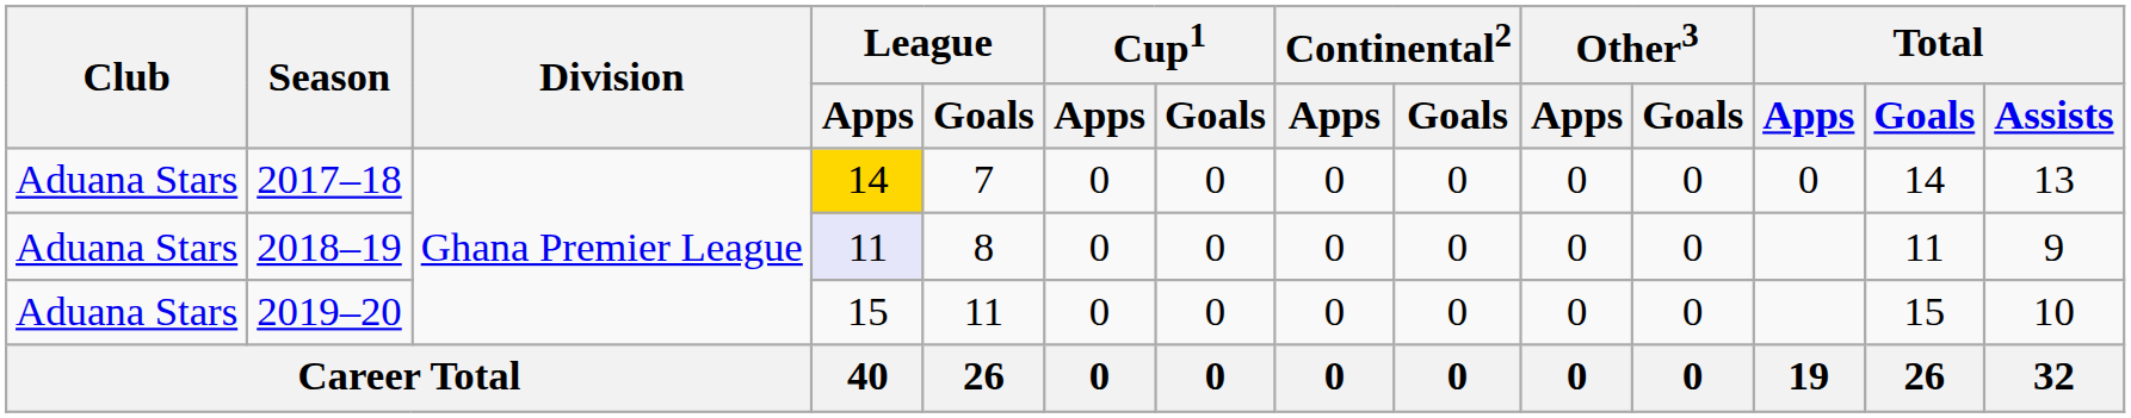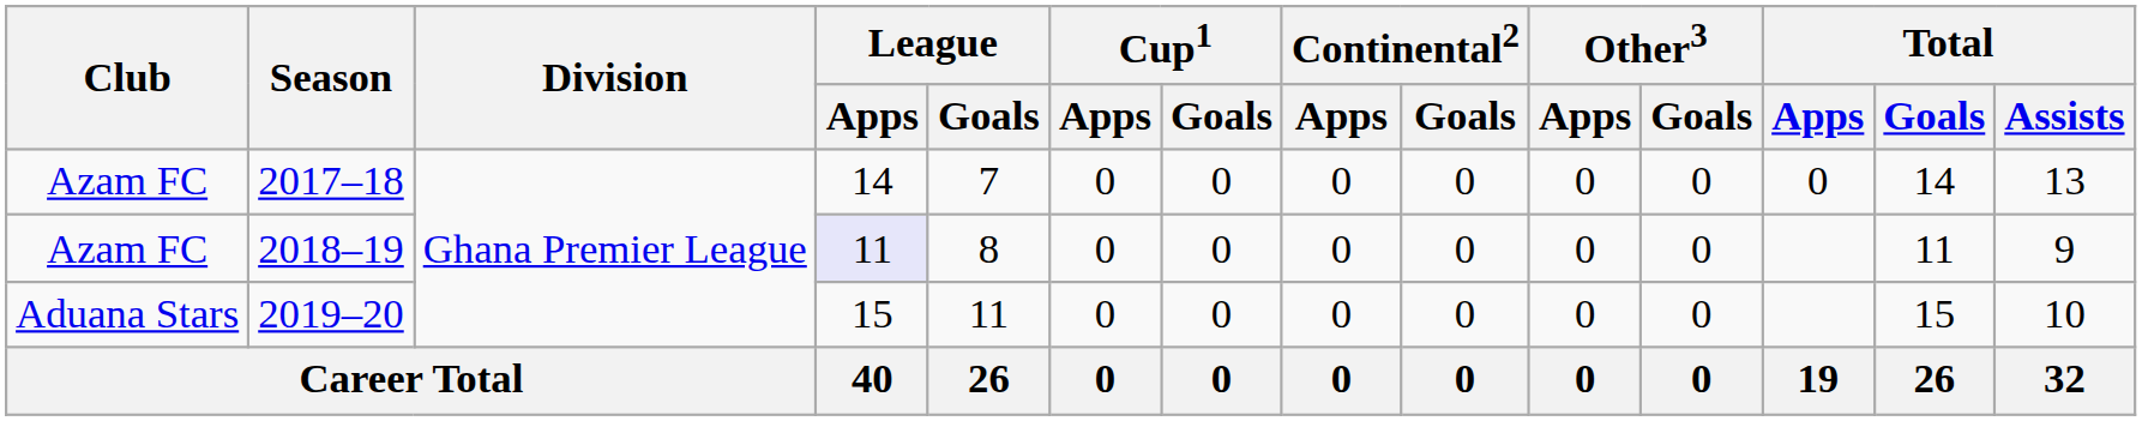 <table class="wikitable" style="text-align: center;">
 <tr>
 <th rowspan="2">Club</th>
 <th rowspan="2">Season</th>
 <th rowspan="2">Division</th>
 <th colspan="2">League</th>
 <th colspan="2">Cup<sup>1</sup></th>
 <th colspan="2">Continental<sup>2</sup></th>
 <th colspan="2">Other<sup>3</sup></th>
 <th colspan="3">Total</th>
 </tr>
 <tr>
 <th>Apps</th>
 <th>Goals</th>
 <th>Apps</th>
 <th>Goals</th>
 <th>Apps</th>
 <th>Goals</th>
 <th>Apps</th>
 <th>Goals</th>
 <th><a href='#'>Apps</a></th>
 <th><a href='#'>Goals</a></th>
 <th><a href='#'>Assists</a></th>
 </tr>
 <tr>
-<td rowspan="1" valign="center"><a href='#'>Aduana Stars</a></td>
+<td rowspan="1" valign="center"><a href='#'>Azam FC</a></td>
 <td><a href='#'>2017–18</a></td>
 <td rowspan="3" valign="center"><a href='#'>Ghana Premier League</a></td>
-<td style="background: gold;">14</td>
+<td>14</td>
 <td>7</td>
 <td>0</td>
 <td>0</td>
 <td>0</td>
 <td>0</td>
 <td>0</td>
 <td>0</td>
 <td>0</td>
 <td>14</td>
 <td>13</td>
 </tr>
 <tr>
-<td rowspan="1" valign="center"><a href='#'>Aduana Stars</a></td>
+<td rowspan="1" valign="center"><a href='#'>Azam FC</a></td>
 <td><a href='#'>2018–19</a></td>
 <td style="background: lavender;">11</td>
 <td>8</td>
 <td>0</td>
 <td>0</td>
 <td>0</td>
 <td>0</td>
 <td>0</td>
 <td>0</td>
 <td></td>
 <td>11</td>
 <td>9</td>
 </tr>
 <tr>
 <td rowspan="1" valign="center"><a href='#'>Aduana Stars</a></td>
 <td><a href='#'>2019–20</a></td>
 <td>15</td>
 <td>11</td>
 <td>0</td>
 <td>0</td>
 <td>0</td>
 <td>0</td>
 <td>0</td>
 <td>0</td>
 <td></td>
 <td>15</td>
 <td>10</td>
 </tr>
 <tr>
 <th colspan="3">Career Total</th>
 <th>40</th>
 <th>26</th>
 <th>0</th>
 <th>0</th>
 <th>0</th>
 <th>0</th>
 <th>0</th>
 <th>0</th>
 <th>19</th>
 <th>26</th>
 <th>32</th>
 </tr>
 </table>
